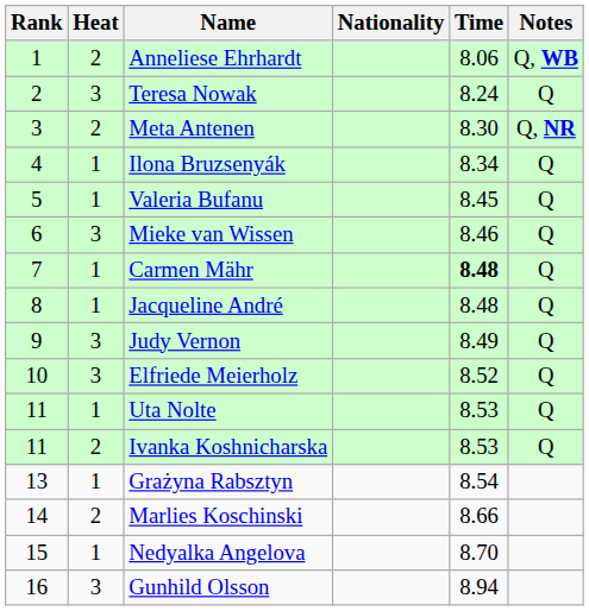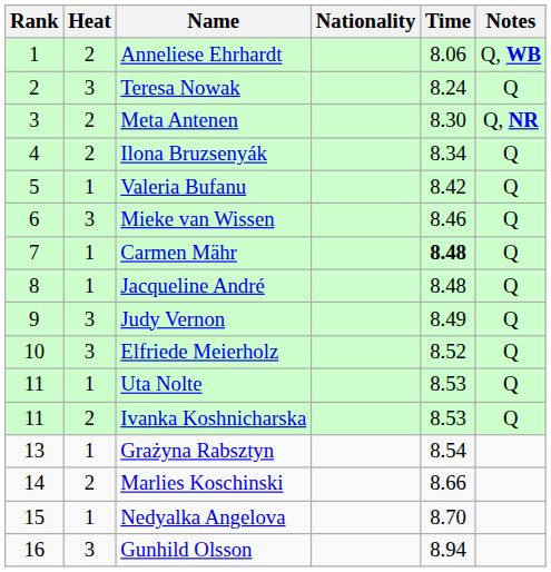 <table class="wikitable sortable" style="text-align:center">
 <tr>
 <th>Rank</th>
 <th>Heat</th>
 <th>Name</th>
 <th>Nationality</th>
 <th>Time</th>
 <th>Notes</th>
 </tr>
 <tr bgcolor=ccffcc>
 <td>1</td>
 <td>2</td>
 <td align="left"><a href='#'>Anneliese Ehrhardt</a></td>
 <td align=left></td>
 <td>8.06</td>
 <td>Q, <strong><a href='#'>WB</a></strong></td>
 </tr>
 <tr bgcolor=ccffcc>
 <td>2</td>
 <td>3</td>
 <td align="left"><a href='#'>Teresa Nowak</a></td>
 <td align=left></td>
 <td>8.24</td>
 <td>Q</td>
 </tr>
 <tr bgcolor=ccffcc>
 <td>3</td>
 <td>2</td>
 <td align="left"><a href='#'>Meta Antenen</a></td>
 <td align=left></td>
 <td>8.30</td>
 <td>Q, <strong><a href='#'>NR</a></strong></td>
 </tr>
 <tr bgcolor=ccffcc>
 <td>4</td>
-<td>1</td>
+<td>2</td>
 <td align="left"><a href='#'>Ilona Bruzsenyák</a></td>
 <td align=left></td>
 <td>8.34</td>
 <td>Q</td>
 </tr>
 <tr bgcolor=ccffcc>
 <td>5</td>
 <td>1</td>
 <td align="left"><a href='#'>Valeria Bufanu</a></td>
 <td align=left></td>
-<td>8.45</td>
+<td>8.42</td>
 <td>Q</td>
 </tr>
 <tr bgcolor=ccffcc>
 <td>6</td>
 <td>3</td>
 <td align="left"><a href='#'>Mieke van Wissen</a></td>
 <td align=left></td>
 <td>8.46</td>
 <td>Q</td>
 </tr>
 <tr bgcolor=ccffcc>
 <td>7</td>
 <td>1</td>
 <td align="left"><a href='#'>Carmen Mähr</a></td>
 <td align=left></td>
 <td><strong>8.48</strong></td>
 <td>Q</td>
 </tr>
 <tr bgcolor=ccffcc>
 <td>8</td>
 <td>1</td>
 <td align="left"><a href='#'>Jacqueline André</a></td>
 <td align=left></td>
 <td>8.48</td>
 <td>Q</td>
 </tr>
 <tr bgcolor=ccffcc>
 <td>9</td>
 <td>3</td>
 <td align="left"><a href='#'>Judy Vernon</a></td>
 <td align=left></td>
 <td>8.49</td>
 <td>Q</td>
 </tr>
 <tr bgcolor=ccffcc>
 <td>10</td>
 <td>3</td>
 <td align="left"><a href='#'>Elfriede Meierholz</a></td>
 <td align=left></td>
 <td>8.52</td>
 <td>Q</td>
 </tr>
 <tr bgcolor=ccffcc>
 <td>11</td>
 <td>1</td>
 <td align="left"><a href='#'>Uta Nolte</a></td>
 <td align=left></td>
 <td>8.53</td>
 <td>Q</td>
 </tr>
 <tr bgcolor=ccffcc>
 <td>11</td>
 <td>2</td>
 <td align="left"><a href='#'>Ivanka Koshnicharska</a></td>
 <td align=left></td>
 <td>8.53</td>
 <td>Q</td>
 </tr>
 <tr>
 <td>13</td>
 <td>1</td>
 <td align="left"><a href='#'>Grażyna Rabsztyn</a></td>
 <td align=left></td>
 <td>8.54</td>
 <td></td>
 </tr>
 <tr>
 <td>14</td>
 <td>2</td>
 <td align="left"><a href='#'>Marlies Koschinski</a></td>
 <td align=left></td>
 <td>8.66</td>
 <td></td>
 </tr>
 <tr>
 <td>15</td>
 <td>1</td>
 <td align="left"><a href='#'>Nedyalka Angelova</a></td>
 <td align=left></td>
 <td>8.70</td>
 <td></td>
 </tr>
 <tr>
 <td>16</td>
 <td>3</td>
 <td align="left"><a href='#'>Gunhild Olsson</a></td>
 <td align=left></td>
 <td>8.94</td>
 <td></td>
 </tr>
 </table>
